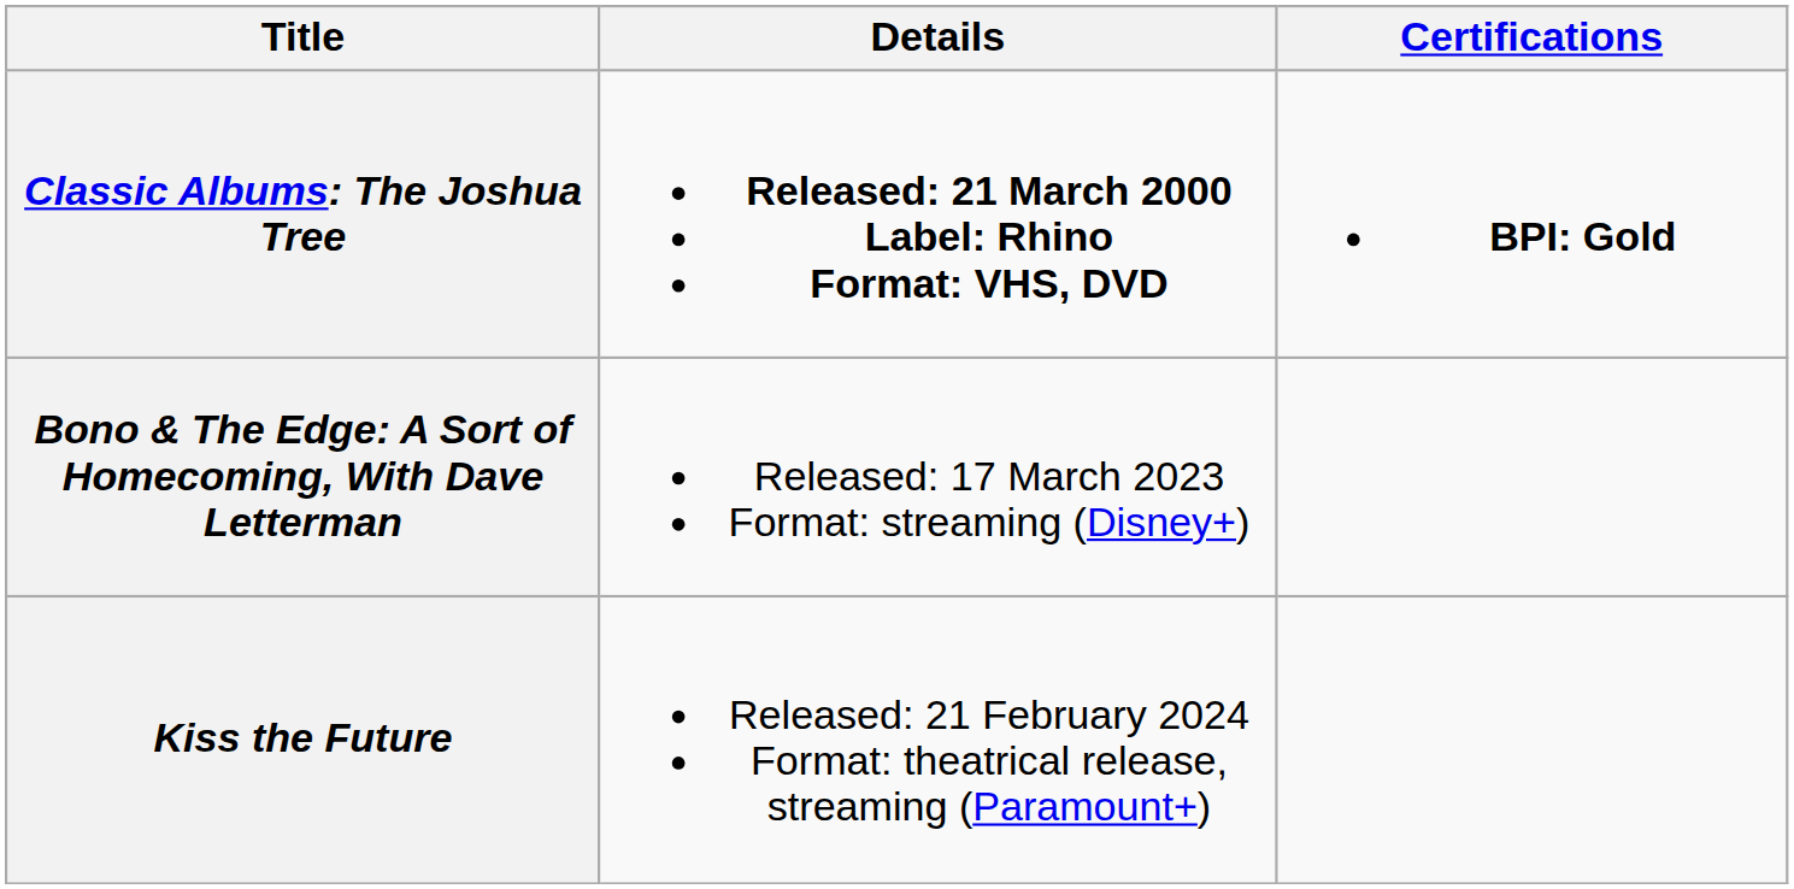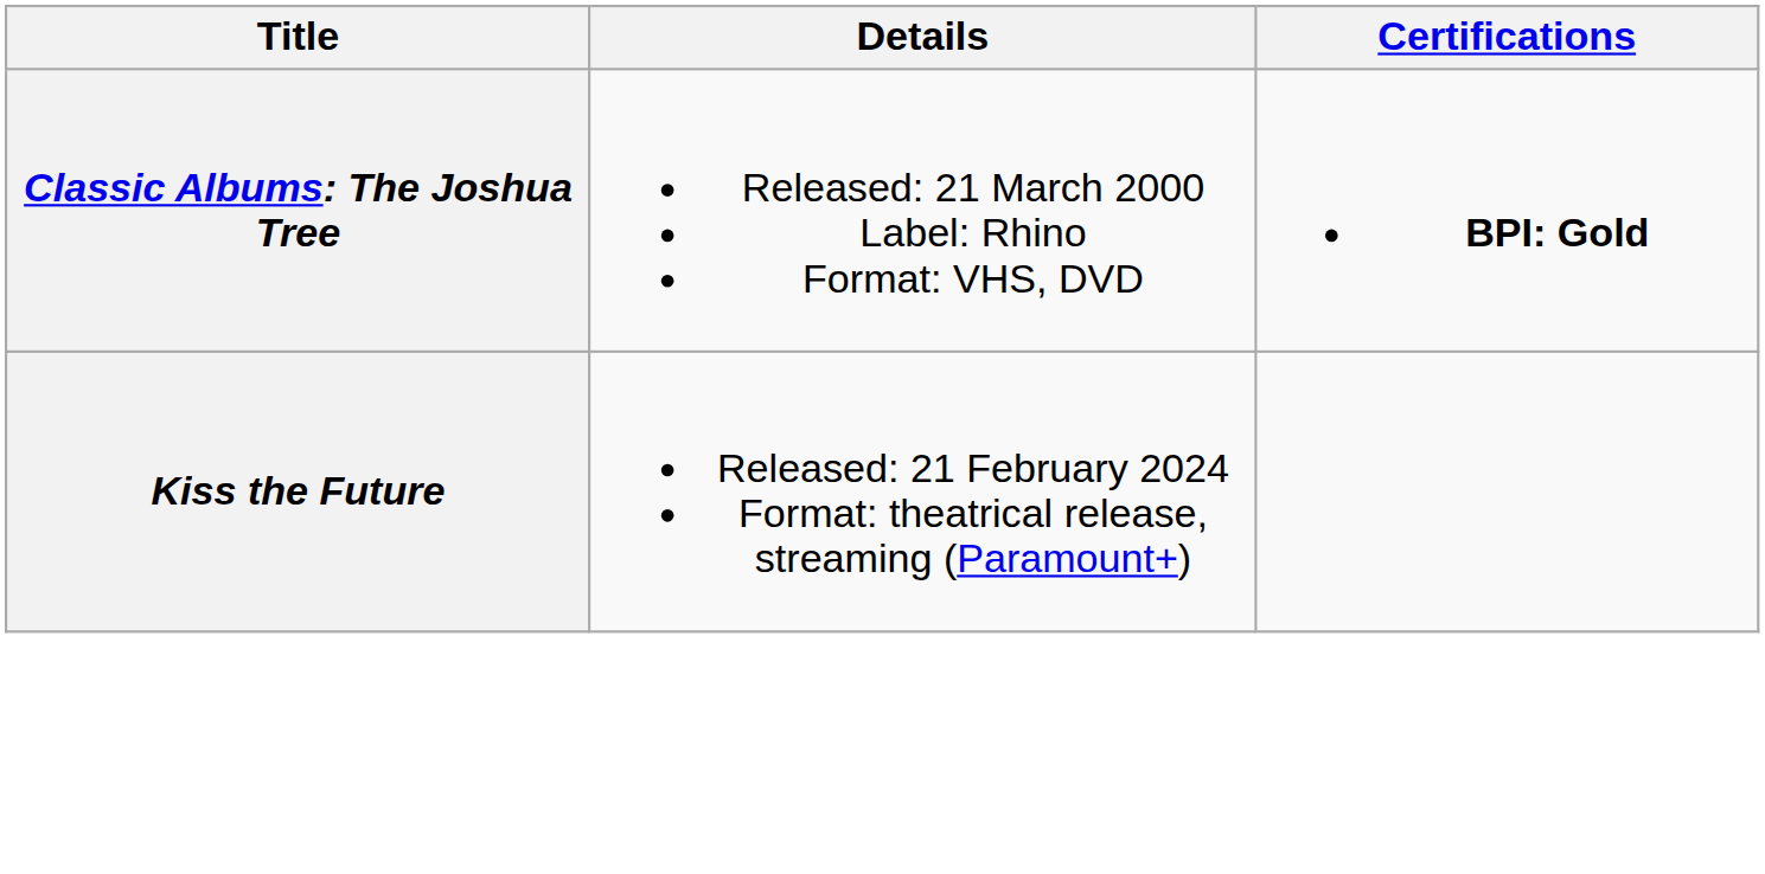 <table class="wikitable plainrowheaders" style="text-align:center;">
 <tr>
 <th scope="col" style="width:14em;">Title</th>
 <th scope="col" style="width:16em;">Details</th>
 <th scope="col" style="width:12em;"><a href='#'>Certifications</a></th>
 </tr>
 <tr>
 <th scope="row"><em><a href='#'>Classic Albums</a>: The Joshua Tree</em></th>
-<td><strong><br><ul><li>Released: 21 March 2000</li><li>Label: Rhino</li><li>Format: VHS, DVD</li></ul></strong></td>
+<td><br><ul><li>Released: 21 March 2000</li><li>Label: Rhino</li><li>Format: VHS, DVD</li></ul></td>
 <td><strong><br><ul><li>BPI: Gold</li></ul></strong></td>
-</tr>
-<tr>
-<th scope="row"><em>Bono & The Edge: A Sort of Homecoming, With Dave Letterman</em></th>
-<td><br><ul><li>Released: 17 March 2023</li><li>Format: streaming (<a href='#'>Disney+</a>)</li></ul></td>
-<td></td>
 </tr>
 <tr>
 <th scope="row"><em>Kiss the Future</em></th>
 <td><br><ul><li>Released: 21 February 2024</li><li>Format: theatrical release, streaming (<a href='#'>Paramount+</a>)</li></ul></td>
 <td></td>
 </tr>
 </table>
